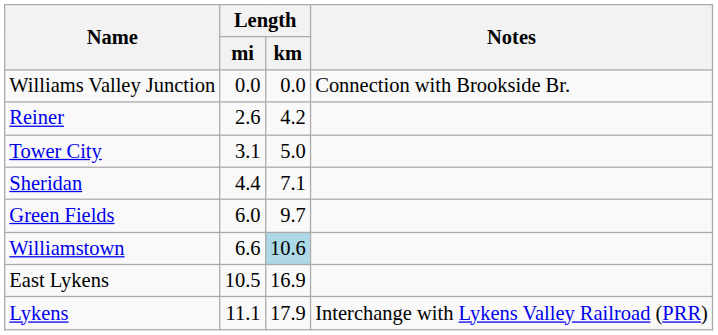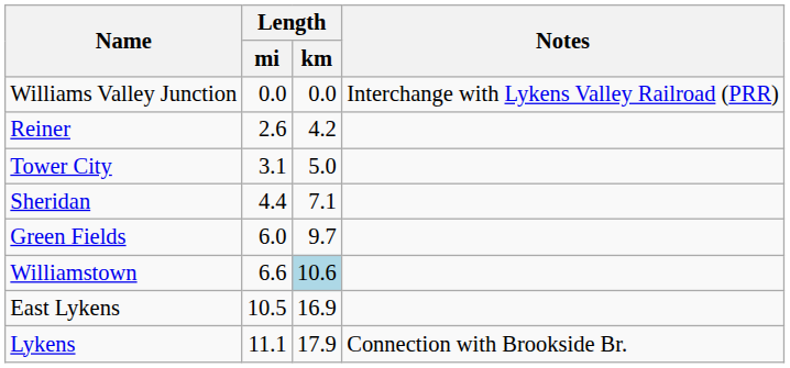 <table class="wikitable" style="text-align:right">
 <tr>
 <th rowspan=2>Name</th>
 <th colspan=2>Length</th>
 <th rowspan=2>Notes</th>
 </tr>
 <tr>
 <th>mi</th>
 <th>km</th>
 </tr>
 <tr>
 <td align="left">Williams Valley Junction</td>
 <td>0.0</td>
 <td>0.0</td>
-<td align="left">Connection with Brookside Br.</td>
+<td>Interchange with <a href='#'>Lykens Valley Railroad</a> (<a href='#'>PRR</a>)</td>
 </tr>
 <tr>
 <td align="left"><a href='#'>Reiner</a></td>
 <td>2.6</td>
 <td>4.2</td>
 <td></td>
 </tr>
 <tr>
 <td align="left"><a href='#'>Tower City</a></td>
 <td>3.1</td>
 <td>5.0</td>
 <td></td>
 </tr>
 <tr>
 <td align="left"><a href='#'>Sheridan</a></td>
 <td>4.4</td>
 <td>7.1</td>
 <td></td>
 </tr>
 <tr>
 <td align="left"><a href='#'>Green Fields</a></td>
 <td>6.0</td>
 <td>9.7</td>
 <td></td>
 </tr>
 <tr>
 <td align="left"><a href='#'>Williamstown</a></td>
 <td>6.6</td>
 <td style="background: lightblue;">10.6</td>
 <td></td>
 </tr>
 <tr>
 <td align="left">East Lykens</td>
 <td>10.5</td>
 <td>16.9</td>
 <td></td>
 </tr>
 <tr>
 <td align="left"><a href='#'>Lykens</a></td>
 <td>11.1</td>
 <td>17.9</td>
-<td>Interchange with <a href='#'>Lykens Valley Railroad</a> (<a href='#'>PRR</a>)</td>
+<td align="left">Connection with Brookside Br.</td>
 </tr>
 </table>
